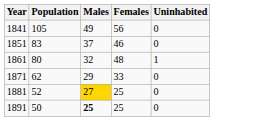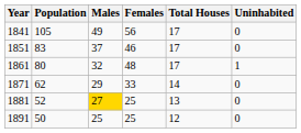 <table class="wikitable">
 <tr>
 <th>Year</th>
 <th>Population</th>
 <th>Males</th>
 <th>Females</th>
+<th>Total Houses</th>
 <th>Uninhabited</th>
 </tr>
 <tr>
 <td>1841</td>
 <td>105</td>
 <td>49</td>
 <td>56</td>
+<td>17</td>
 <td>0</td>
 </tr>
 <tr>
 <td>1851</td>
 <td>83</td>
 <td>37</td>
 <td>46</td>
+<td>17</td>
 <td>0</td>
 </tr>
 <tr>
 <td>1861</td>
 <td>80</td>
 <td>32</td>
 <td>48</td>
+<td>17</td>
 <td>1</td>
 </tr>
 <tr>
 <td>1871</td>
 <td>62</td>
 <td>29</td>
 <td>33</td>
+<td>14</td>
 <td>0</td>
 </tr>
 <tr>
 <td>1881</td>
 <td>52</td>
 <td style="background: gold;">27</td>
 <td>25</td>
+<td>13</td>
 <td>0</td>
 </tr>
 <tr>
 <td>1891</td>
 <td>50</td>
-<td><strong>25</strong></td>
 <td>25</td>
+<td>25</td>
+<td>12</td>
 <td>0</td>
 </tr>
 </table>
